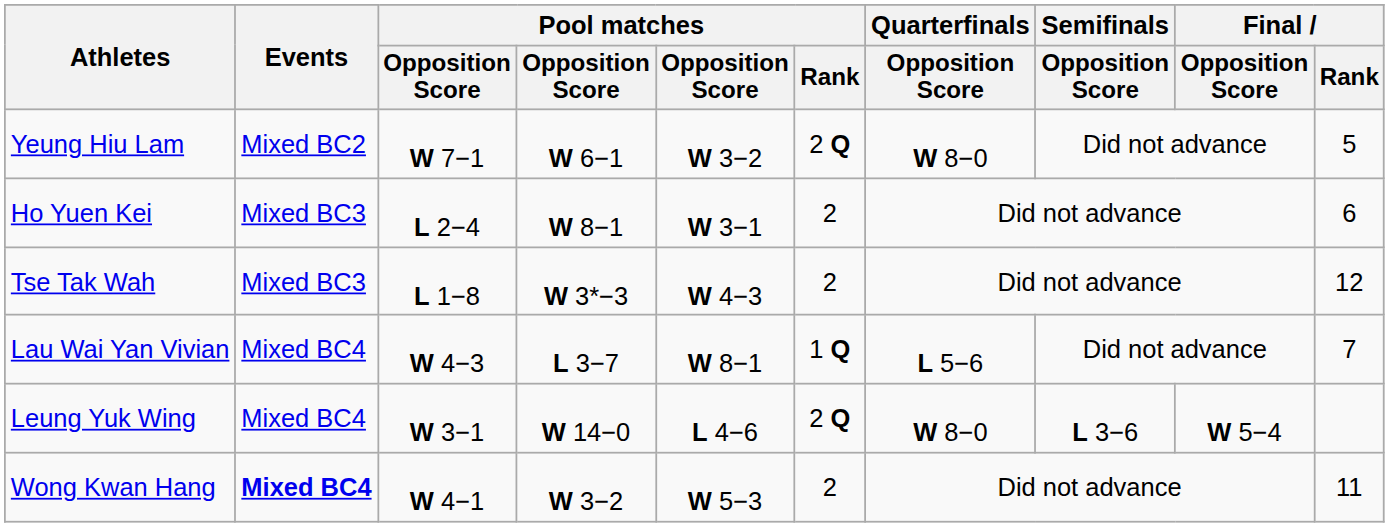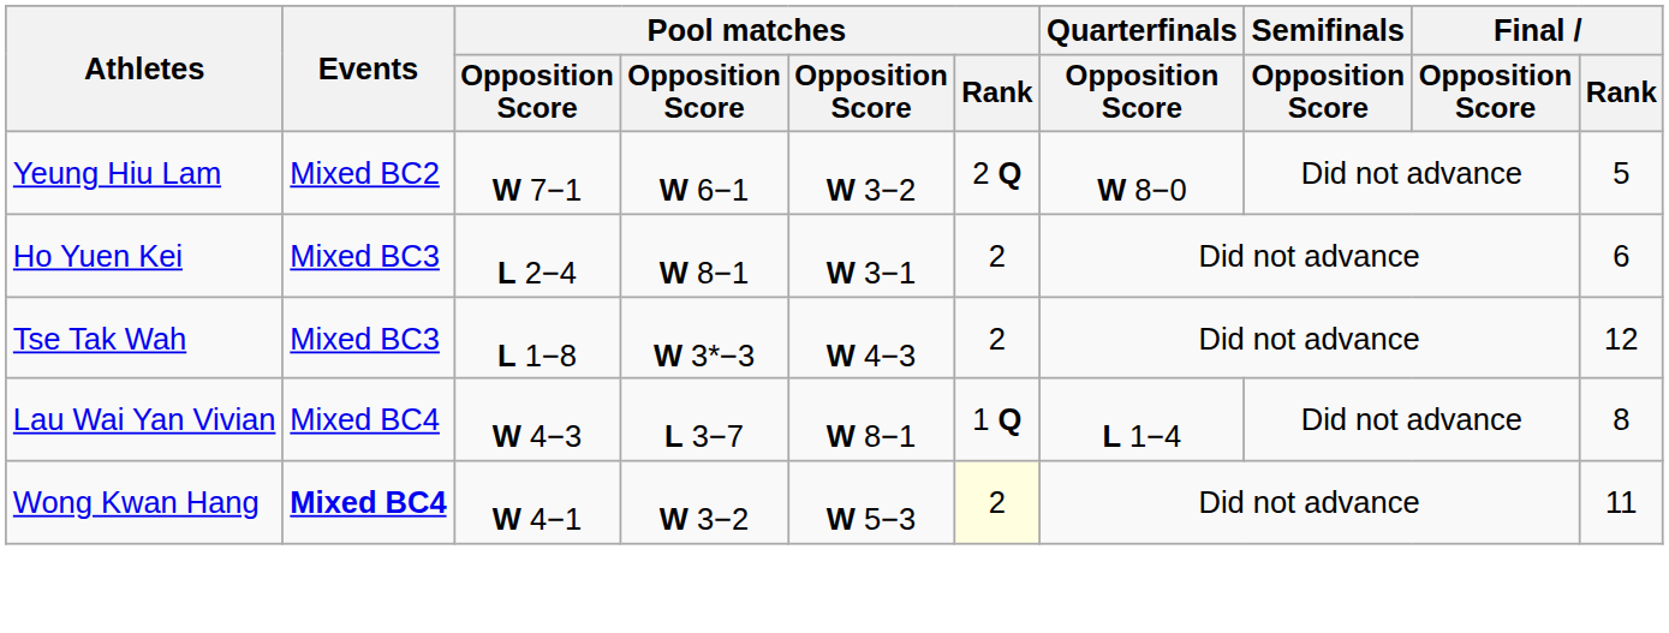 <table class=wikitable style="font-size:90%">
 <tr>
 <th rowspan="2">Athletes</th>
 <th rowspan="2">Events</th>
 <th colspan="4">Pool matches</th>
 <th>Quarterfinals</th>
 <th>Semifinals</th>
 <th colspan=2>Final / </th>
 </tr>
 <tr style="font-size:95%">
 <th>Opposition<br>Score</th>
 <th>Opposition<br>Score</th>
 <th>Opposition<br>Score</th>
 <th>Rank</th>
 <th>Opposition<br>Score</th>
 <th>Opposition<br>Score</th>
 <th>Opposition<br>Score</th>
 <th>Rank</th>
 </tr>
 <tr align=center>
 <td align=left><a href='#'>Yeung Hiu Lam</a></td>
 <td align=left><a href='#'>Mixed BC2</a></td>
 <td><br><strong>W</strong> 7−1</td>
 <td><br><strong>W</strong> 6−1</td>
 <td><br><strong>W</strong> 3−2</td>
 <td>2 <strong>Q</strong></td>
 <td><br><strong>W</strong> 8−0</td>
 <td colspan="2">Did not advance</td>
 <td>5</td>
 </tr>
 <tr align="center">
 <td align="left"><a href='#'>Ho Yuen Kei</a></td>
 <td align="left"><a href='#'>Mixed BC3</a></td>
 <td><br><strong>L</strong> 2−4</td>
 <td><br><strong>W</strong> 8−1</td>
 <td><br><strong>W</strong> 3−1</td>
 <td>2</td>
 <td colspan="3">Did not advance</td>
 <td>6</td>
 </tr>
 <tr align="center">
 <td align="left"><a href='#'>Tse Tak Wah</a></td>
 <td align="left"><a href='#'>Mixed BC3</a></td>
 <td><br><strong>L</strong> 1−8</td>
 <td><br><strong>W</strong> 3*−3</td>
 <td><br><strong>W</strong> 4−3</td>
 <td>2</td>
 <td colspan="3">Did not advance</td>
 <td>12</td>
 </tr>
 <tr align=center>
 <td align=left><a href='#'>Lau Wai Yan Vivian</a></td>
 <td align=left><a href='#'>Mixed BC4</a></td>
 <td><br><strong>W</strong> 4−3</td>
 <td><br><strong>L</strong> 3−7</td>
 <td><br><strong>W</strong> 8−1</td>
 <td>1 <strong>Q</strong></td>
-<td><br><strong>L</strong> 5−6</td>
+<td><br><strong>L</strong> 1−4</td>
 <td colspan="2">Did not advance</td>
-<td>7</td>
-</tr>
-<tr align=center>
-<td align=left><a href='#'>Leung Yuk Wing</a></td>
-<td align=left><a href='#'>Mixed BC4</a></td>
-<td><br><strong>W</strong> 3−1</td>
-<td><br><strong>W</strong> 14−0</td>
-<td><br><strong>L</strong> 4−6</td>
-<td>2 <strong>Q</strong></td>
-<td><br><strong>W</strong> 8−0</td>
-<td><br><strong>L</strong> 3−6</td>
-<td><br><strong>W</strong> 5−4</td>
-<td></td>
+<td>8</td>
 </tr>
 <tr align=center>
 <td align=left><a href='#'>Wong Kwan Hang</a></td>
 <td align=left><strong><a href='#'>Mixed BC4</a></strong></td>
 <td><br><strong>W</strong> 4−1</td>
 <td><br><strong>W</strong> 3−2</td>
 <td><br><strong>W</strong> 5−3</td>
-<td>2</td>
+<td style="background: lightyellow;">2</td>
 <td colspan="3">Did not advance</td>
 <td>11</td>
 </tr>
 </table>
